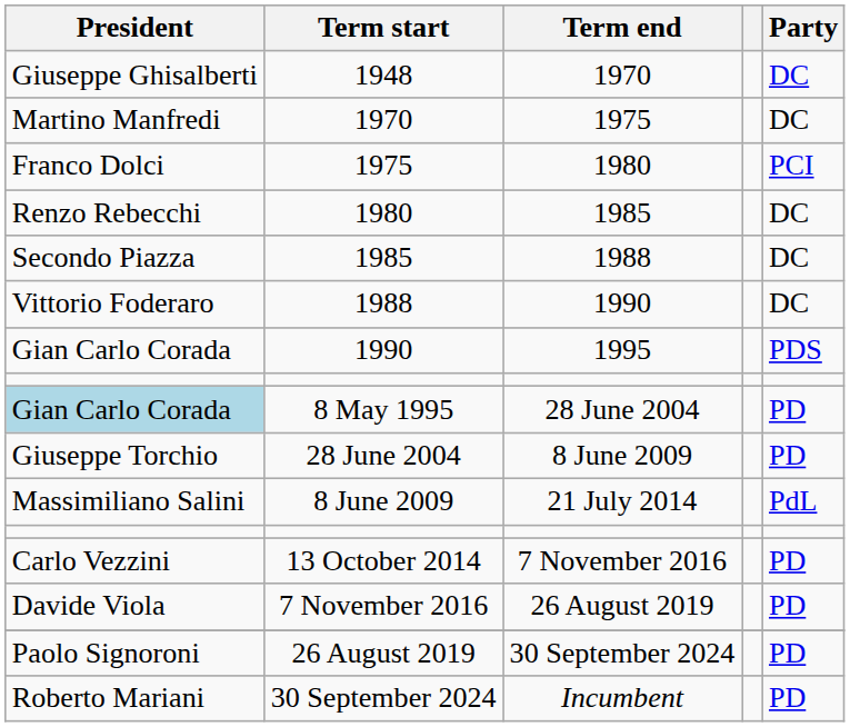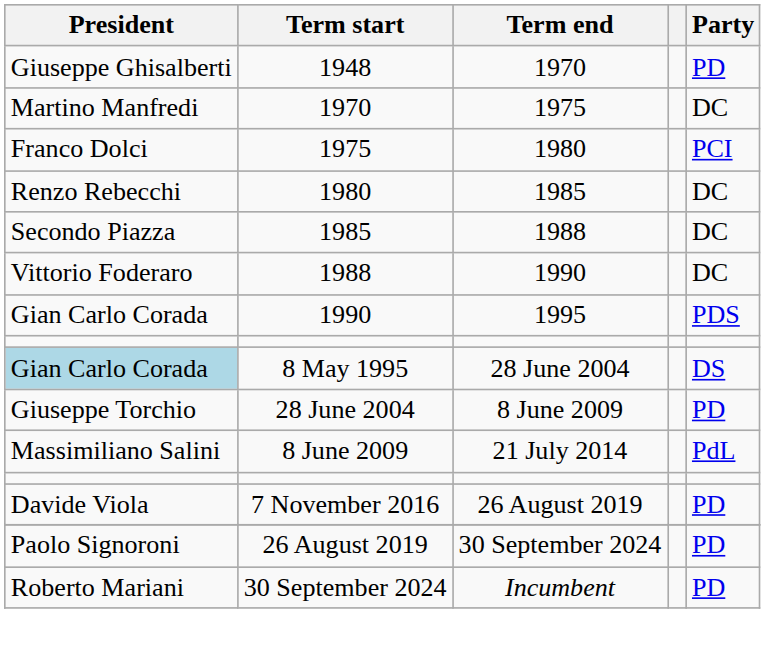 <table class="wikitable">
 <tr>
 <th>President</th>
 <th>Term start</th>
 <th>Term end</th>
 <th class=unsortable> </th>
 <th>Party</th>
 </tr>
 <tr>
 <td>Giuseppe Ghisalberti</td>
 <td align=center>1948</td>
 <td align=center>1970</td>
 <td bgcolor=></td>
-<td><a href='#'>DC</a></td>
+<td><a href='#'>PD</a></td>
 </tr>
 <tr>
 <td>Martino Manfredi</td>
 <td align=center>1970</td>
 <td align=center>1975</td>
 <td bgcolor=></td>
 <td>DC</td>
 </tr>
 <tr>
 <td>Franco Dolci</td>
 <td align=center>1975</td>
 <td align=center>1980</td>
 <td bgcolor=></td>
 <td><a href='#'>PCI</a></td>
 </tr>
 <tr>
 <td>Renzo Rebecchi</td>
 <td align=center>1980</td>
 <td align=center>1985</td>
 <td bgcolor=></td>
 <td>DC</td>
 </tr>
 <tr>
 <td>Secondo Piazza</td>
 <td align=center>1985</td>
 <td align=center>1988</td>
 <td bgcolor=></td>
 <td>DC</td>
 </tr>
 <tr>
 <td>Vittorio Foderaro</td>
 <td align=center>1988</td>
 <td align=center>1990</td>
 <td bgcolor=></td>
 <td>DC</td>
 </tr>
 <tr>
 <td>Gian Carlo Corada</td>
 <td align=center>1990</td>
 <td align=center>1995</td>
 <td bgcolor=></td>
 <td><a href='#'>PDS</a></td>
 </tr>
 <tr>
 <td></td>
 <td></td>
 <td></td>
 <td></td>
 <td></td>
 </tr>
 <tr>
 <td style="background: lightblue;">Gian Carlo Corada</td>
 <td align=center>8 May 1995</td>
 <td align=center>28 June 2004</td>
 <td bgcolor=></td>
-<td><a href='#'>PD</a></td>
+<td><a href='#'>DS</a></td>
 </tr>
 <tr>
 <td>Giuseppe Torchio</td>
 <td align=center>28 June 2004</td>
 <td align=center>8 June 2009</td>
 <td bgcolor=></td>
 <td><a href='#'>PD</a></td>
 </tr>
 <tr>
 <td>Massimiliano Salini</td>
 <td align=center>8 June 2009</td>
 <td align=center>21 July 2014</td>
 <td bgcolor=></td>
 <td><a href='#'>PdL</a></td>
 </tr>
 <tr>
 <td></td>
 <td></td>
 <td></td>
 <td></td>
 <td></td>
-</tr>
-<tr>
-<td>Carlo Vezzini</td>
-<td align=center>13 October 2014</td>
-<td align=center>7 November 2016</td>
-<td bgcolor=></td>
-<td><a href='#'>PD</a></td>
 </tr>
 <tr>
 <td>Davide Viola</td>
 <td align=center>7 November 2016</td>
 <td align=center>26 August 2019</td>
 <td bgcolor=></td>
 <td><a href='#'>PD</a></td>
 </tr>
 <tr>
 </tr>
 <tr>
 <td>Paolo Signoroni</td>
 <td align=center>26 August 2019</td>
 <td align=center>30 September 2024</td>
 <td bgcolor=></td>
 <td><a href='#'>PD</a></td>
 </tr>
 <tr>
 <td>Roberto Mariani</td>
 <td align=center>30 September 2024</td>
 <td align=center><em>Incumbent</em></td>
 <td bgcolor=></td>
 <td><a href='#'>PD</a></td>
 </tr>
 </table>
